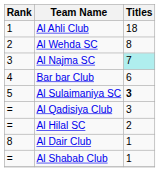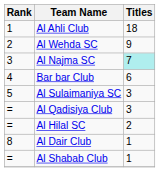 <table class="wikitable">
 <tr>
 <th>Rank</th>
 <th>Team Name</th>
 <th>Titles</th>
 </tr>
 <tr>
 <td>1</td>
 <td><a href='#'>Al Ahli Club</a></td>
 <td>18</td>
 </tr>
 <tr>
 <td>2</td>
 <td><a href='#'>Al Wehda SC</a></td>
-<td>8</td>
+<td>9</td>
 </tr>
 <tr>
 <td>3</td>
 <td><a href='#'>Al Najma SC</a></td>
 <td style="background: paleturquoise;">7</td>
 </tr>
 <tr>
 <td>4</td>
 <td><a href='#'>Bar bar Club</a></td>
 <td>6</td>
 </tr>
 <tr>
 <td>5</td>
 <td><a href='#'>Al Sulaimaniya SC</a></td>
-<td><strong>3</strong></td>
+<td>3</td>
 </tr>
 <tr>
 <td>=</td>
 <td><a href='#'>Al Qadisiya Club</a></td>
 <td>3</td>
 </tr>
 <tr>
 <td>=</td>
 <td><a href='#'>Al Hilal SC</a></td>
 <td>2</td>
 </tr>
 <tr>
 <td>8</td>
 <td><a href='#'>Al Dair Club</a></td>
 <td>1</td>
 </tr>
 <tr>
 <td>=</td>
 <td><a href='#'>Al Shabab Club</a></td>
 <td>1</td>
 </tr>
 <tr>
 </tr>
 </table>
